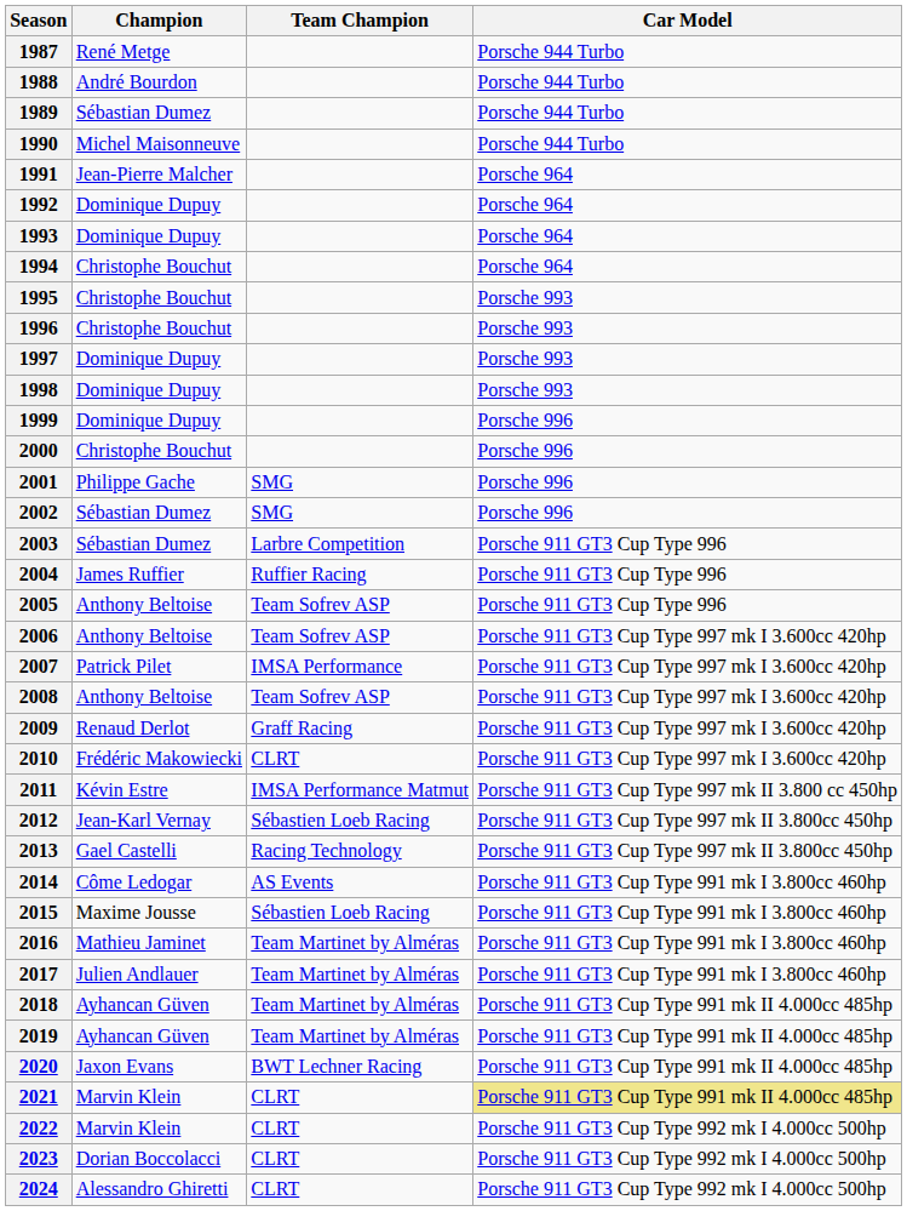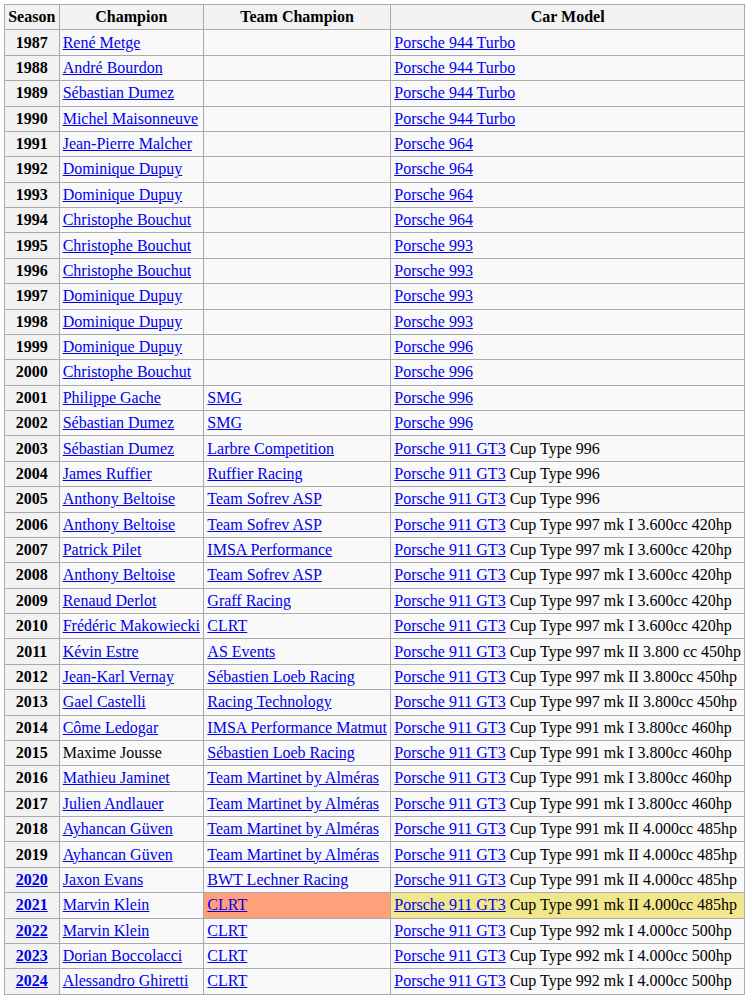 <table class="wikitable">
 <tr>
 <th>Season</th>
 <th>Champion</th>
 <th>Team Champion</th>
 <th>Car Model</th>
 </tr>
 <tr>
 <th>1987</th>
 <td> <a href='#'>René Metge</a></td>
 <td></td>
 <td><a href='#'>Porsche 944 Turbo</a></td>
 </tr>
 <tr>
 <th>1988</th>
 <td> <a href='#'>André Bourdon</a></td>
 <td></td>
 <td><a href='#'>Porsche 944 Turbo</a></td>
 </tr>
 <tr>
 <th>1989</th>
 <td> <a href='#'>Sébastian Dumez</a></td>
 <td></td>
 <td><a href='#'>Porsche 944 Turbo</a></td>
 </tr>
 <tr>
 <th>1990</th>
 <td> <a href='#'>Michel Maisonneuve</a></td>
 <td></td>
 <td><a href='#'>Porsche 944 Turbo</a></td>
 </tr>
 <tr>
 <th>1991</th>
 <td> <a href='#'>Jean-Pierre Malcher</a></td>
 <td></td>
 <td><a href='#'>Porsche 964</a></td>
 </tr>
 <tr>
 <th>1992</th>
 <td> <a href='#'>Dominique Dupuy</a></td>
 <td></td>
 <td><a href='#'>Porsche 964</a></td>
 </tr>
 <tr>
 <th>1993</th>
 <td> <a href='#'>Dominique Dupuy</a></td>
 <td></td>
 <td><a href='#'>Porsche 964</a></td>
 </tr>
 <tr>
 <th>1994</th>
 <td> <a href='#'>Christophe Bouchut</a></td>
 <td></td>
 <td><a href='#'>Porsche 964</a></td>
 </tr>
 <tr>
 <th>1995</th>
 <td> <a href='#'>Christophe Bouchut</a></td>
 <td></td>
 <td><a href='#'>Porsche 993</a></td>
 </tr>
 <tr>
 <th>1996</th>
 <td> <a href='#'>Christophe Bouchut</a></td>
 <td></td>
 <td><a href='#'>Porsche 993</a></td>
 </tr>
 <tr>
 <th>1997</th>
 <td> <a href='#'>Dominique Dupuy</a></td>
 <td></td>
 <td><a href='#'>Porsche 993</a></td>
 </tr>
 <tr>
 <th>1998</th>
 <td> <a href='#'>Dominique Dupuy</a></td>
 <td></td>
 <td><a href='#'>Porsche 993</a></td>
 </tr>
 <tr>
 <th>1999</th>
 <td> <a href='#'>Dominique Dupuy</a></td>
 <td></td>
 <td><a href='#'>Porsche 996</a></td>
 </tr>
 <tr>
 <th>2000</th>
 <td> <a href='#'>Christophe Bouchut</a></td>
 <td></td>
 <td><a href='#'>Porsche 996</a></td>
 </tr>
 <tr>
 <th>2001</th>
 <td> <a href='#'>Philippe Gache</a></td>
 <td> <a href='#'>SMG</a></td>
 <td><a href='#'>Porsche 996</a></td>
 </tr>
 <tr>
 <th>2002</th>
 <td> <a href='#'>Sébastian Dumez</a></td>
 <td> <a href='#'>SMG</a></td>
 <td><a href='#'>Porsche 996</a></td>
 </tr>
 <tr>
 <th>2003</th>
 <td> <a href='#'>Sébastian Dumez</a></td>
 <td> <a href='#'>Larbre Competition</a></td>
 <td><a href='#'>Porsche 911 GT3</a> Cup Type 996</td>
 </tr>
 <tr>
 <th>2004</th>
 <td> <a href='#'>James Ruffier</a></td>
 <td> <a href='#'>Ruffier Racing</a></td>
 <td><a href='#'>Porsche 911 GT3</a> Cup Type 996</td>
 </tr>
 <tr>
 <th>2005</th>
 <td> <a href='#'>Anthony Beltoise</a></td>
 <td> <a href='#'>Team Sofrev ASP</a></td>
 <td><a href='#'>Porsche 911 GT3</a> Cup Type 996</td>
 </tr>
 <tr>
 <th>2006</th>
 <td> <a href='#'>Anthony Beltoise</a></td>
 <td> <a href='#'>Team Sofrev ASP</a></td>
 <td><a href='#'>Porsche 911 GT3</a> Cup Type 997 mk I 3.600cc 420hp</td>
 </tr>
 <tr>
 <th>2007</th>
 <td> <a href='#'>Patrick Pilet</a></td>
 <td> <a href='#'>IMSA Performance</a></td>
 <td><a href='#'>Porsche 911 GT3</a> Cup Type 997 mk I 3.600cc 420hp</td>
 </tr>
 <tr>
 <th>2008</th>
 <td> <a href='#'>Anthony Beltoise</a></td>
 <td> <a href='#'>Team Sofrev ASP</a></td>
 <td><a href='#'>Porsche 911 GT3</a> Cup Type 997 mk I 3.600cc 420hp</td>
 </tr>
 <tr>
 <th>2009</th>
 <td> <a href='#'>Renaud Derlot</a></td>
 <td> <a href='#'>Graff Racing</a></td>
 <td><a href='#'>Porsche 911 GT3</a> Cup Type 997 mk I 3.600cc 420hp</td>
 </tr>
 <tr>
 <th>2010</th>
 <td> <a href='#'>Frédéric Makowiecki</a></td>
 <td> <a href='#'>CLRT</a></td>
 <td><a href='#'>Porsche 911 GT3</a> Cup Type 997 mk I 3.600cc 420hp</td>
 </tr>
 <tr>
 <th>2011</th>
 <td> <a href='#'>Kévin Estre</a></td>
-<td> <a href='#'>IMSA Performance Matmut</a></td>
+<td> <a href='#'>AS Events</a></td>
 <td><a href='#'>Porsche 911 GT3</a> Cup Type 997 mk II 3.800 cc 450hp</td>
 </tr>
 <tr>
 <th>2012</th>
 <td> <a href='#'>Jean-Karl Vernay</a></td>
 <td> <a href='#'>Sébastien Loeb Racing</a></td>
 <td><a href='#'>Porsche 911 GT3</a> Cup Type 997 mk II 3.800cc 450hp</td>
 </tr>
 <tr>
 <th>2013</th>
 <td> <a href='#'>Gael Castelli</a></td>
 <td> <a href='#'>Racing Technology</a></td>
 <td><a href='#'>Porsche 911 GT3</a> Cup Type 997 mk II 3.800cc 450hp</td>
 </tr>
 <tr>
 <th>2014</th>
 <td> <a href='#'>Côme Ledogar</a></td>
-<td> <a href='#'>AS Events</a></td>
+<td> <a href='#'>IMSA Performance Matmut</a></td>
 <td><a href='#'>Porsche 911 GT3</a> Cup Type 991 mk I 3.800cc 460hp</td>
 </tr>
 <tr>
 <th>2015</th>
 <td> Maxime Jousse</td>
 <td> <a href='#'>Sébastien Loeb Racing</a></td>
 <td><a href='#'>Porsche 911 GT3</a> Cup Type 991 mk I 3.800cc 460hp</td>
 </tr>
 <tr>
 <th>2016</th>
 <td> <a href='#'>Mathieu Jaminet</a></td>
 <td> <a href='#'>Team Martinet by Alméras</a></td>
 <td><a href='#'>Porsche 911 GT3</a> Cup Type 991 mk I 3.800cc 460hp</td>
 </tr>
 <tr>
 <th>2017</th>
 <td> <a href='#'>Julien Andlauer</a></td>
 <td> <a href='#'>Team Martinet by Alméras</a></td>
 <td><a href='#'>Porsche 911 GT3</a> Cup Type 991 mk I 3.800cc 460hp</td>
 </tr>
 <tr>
 <th>2018</th>
 <td> <a href='#'>Ayhancan Güven</a></td>
 <td> <a href='#'>Team Martinet by Alméras</a></td>
 <td><a href='#'>Porsche 911 GT3</a> Cup Type 991 mk II 4.000cc 485hp</td>
 </tr>
 <tr>
 <th>2019</th>
 <td> <a href='#'>Ayhancan Güven</a></td>
 <td> <a href='#'>Team Martinet by Alméras</a></td>
 <td><a href='#'>Porsche 911 GT3</a> Cup Type 991 mk II 4.000cc 485hp</td>
 </tr>
 <tr>
 <th><a href='#'>2020</a></th>
 <td> <a href='#'>Jaxon Evans</a></td>
 <td> <a href='#'>BWT Lechner Racing</a></td>
 <td><a href='#'>Porsche 911 GT3</a> Cup Type 991 mk II 4.000cc 485hp</td>
 </tr>
 <tr>
 <th><a href='#'>2021</a></th>
 <td> <a href='#'>Marvin Klein</a></td>
-<td> <a href='#'>CLRT</a></td>
+<td style="background: lightsalmon;"> <a href='#'>CLRT</a></td>
 <td style="background: khaki;"><a href='#'>Porsche 911 GT3</a> Cup Type 991 mk II 4.000cc 485hp</td>
 </tr>
 <tr>
 <th><a href='#'>2022</a></th>
 <td> <a href='#'>Marvin Klein</a></td>
 <td> <a href='#'>CLRT</a></td>
 <td><a href='#'>Porsche 911 GT3</a> Cup Type 992 mk I 4.000cc 500hp</td>
 </tr>
 <tr>
 <th><a href='#'>2023</a></th>
 <td> <a href='#'>Dorian Boccolacci</a></td>
 <td> <a href='#'>CLRT</a></td>
 <td><a href='#'>Porsche 911 GT3</a> Cup Type 992 mk I 4.000cc 500hp</td>
 </tr>
 <tr>
 <th><a href='#'>2024</a></th>
 <td> <a href='#'>Alessandro Ghiretti</a></td>
 <td> <a href='#'>CLRT</a></td>
 <td><a href='#'>Porsche 911 GT3</a> Cup Type 992 mk I 4.000cc 500hp</td>
 </tr>
 <tr>
 </tr>
 </table>
